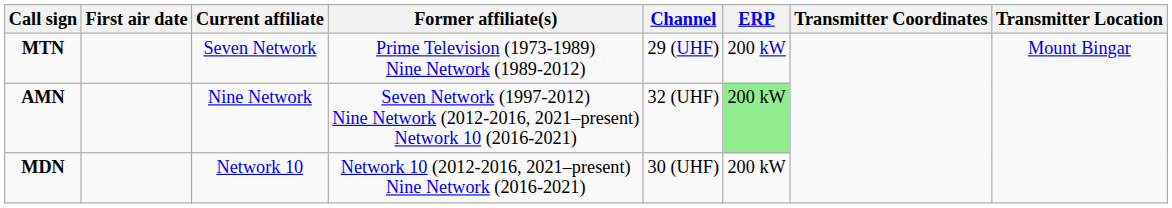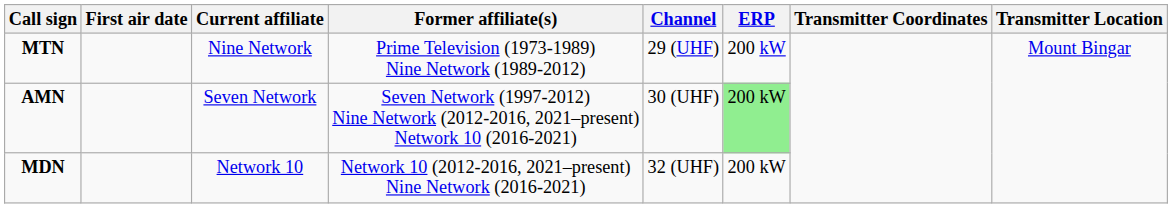 <table class="wikitable">
 <tr>
 <th>Call sign</th>
 <th>First air date</th>
 <th>Current affiliate</th>
 <th>Former affiliate(s)</th>
 <th><a href='#'>Channel</a></th>
 <th><a href='#'>ERP</a></th>
 <th>Transmitter Coordinates</th>
 <th>Transmitter Location</th>
 </tr>
 <tr style="vertical-align: top; text-align: center;">
 <td><strong>MTN</strong></td>
 <td></td>
-<td><a href='#'>Seven Network</a></td>
+<td><a href='#'>Nine Network</a></td>
 <td><a href='#'>Prime Television</a> (1973-1989)<br> <a href='#'>Nine Network</a> (1989-2012)</td>
 <td>29 (<a href='#'>UHF</a>)</td>
 <td>200 <a href='#'>kW</a></td>
 <td rowspan="3"></td>
 <td rowspan="3"><a href='#'>Mount Bingar</a></td>
 </tr>
 <tr style="vertical-align: top; text-align: center;">
 <td><strong>AMN</strong></td>
 <td></td>
-<td><a href='#'>Nine Network</a></td>
+<td><a href='#'>Seven Network</a></td>
 <td><a href='#'>Seven Network</a> (1997-2012)<br> <a href='#'>Nine Network</a> (2012-2016, 2021–present)<br> <a href='#'>Network 10</a> (2016-2021)</td>
-<td>32 (UHF)</td>
+<td>30 (UHF)</td>
 <td style="background: lightgreen;">200 kW</td>
 </tr>
 <tr style="vertical-align: top; text-align: center;">
 <td><strong>MDN</strong></td>
 <td></td>
 <td><a href='#'>Network 10</a></td>
 <td><a href='#'>Network 10</a> (2012-2016, 2021–present)<br> <a href='#'>Nine Network</a> (2016-2021)</td>
-<td>30 (UHF)</td>
+<td>32 (UHF)</td>
 <td>200 kW</td>
 </tr>
 </table>
